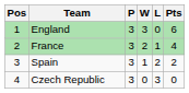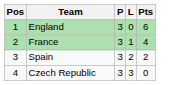 <table class="wikitable" style="font-size: 100%">
 <tr>
 <th width=20>Pos</th>
 <th width=140>Team</th>
 <th width=10>P</th>
-<th width=10>W</th>
 <th width=10>L</th>
 <th width=20>Pts</th>
 </tr>
 <tr align=center style="background:#ACE1AF;">
 <td>1</td>
 <td align="left"> England</td>
-<td>3</td>
 <td>3</td>
 <td>0</td>
 <td>6</td>
 </tr>
 <tr align=center style="background:#ACE1AF;">
 <td>2</td>
 <td align="left"> France</td>
 <td>3</td>
-<td>2</td>
 <td>1</td>
 <td>4</td>
 </tr>
 <tr align=center>
 <td>3</td>
 <td align="left"> Spain</td>
 <td>3</td>
-<td>1</td>
 <td>2</td>
 <td>2</td>
 </tr>
 <tr align=center>
 <td>4</td>
 <td align="left"> Czech Republic</td>
 <td>3</td>
-<td>0</td>
 <td>3</td>
 <td>0</td>
 </tr>
 </table>
